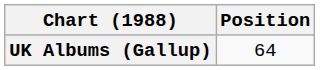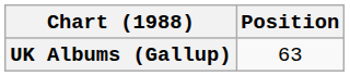 <table class="wikitable plainrowheaders" style="text-align:center">
 <tr>
 <th scope="col">Chart (1988)</th>
 <th scope="col">Position</th>
 </tr>
 <tr>
 <th scope="row">UK Albums (Gallup)</th>
-<td>64</td>
+<td>63</td>
 </tr>
 </table>
